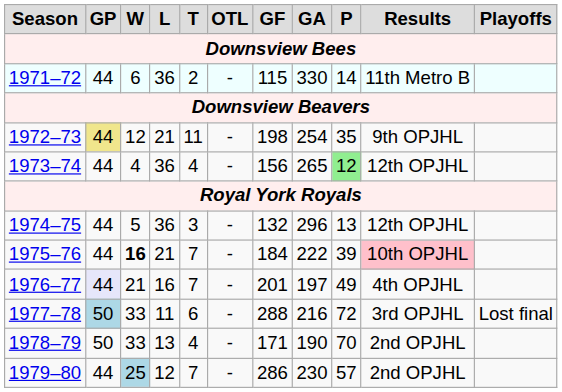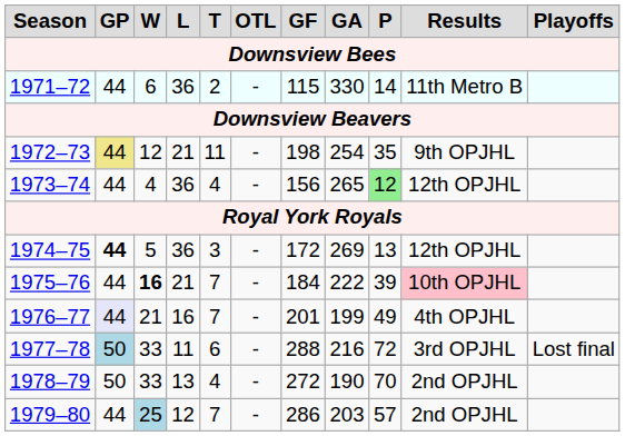 <table class="wikitable">
 <tr align="center"  bgcolor="#dddddd">
 <td><strong>Season</strong></td>
 <td><strong>GP</strong></td>
 <td><strong>W</strong></td>
 <td><strong>L</strong></td>
 <td><strong>T</strong></td>
 <td><strong>OTL</strong></td>
 <td><strong>GF</strong></td>
 <td><strong>GA</strong></td>
 <td><strong>P</strong></td>
 <td><strong>Results</strong></td>
 <td><strong>Playoffs</strong></td>
 </tr>
 <tr align="center"  bgcolor="#ffeeee">
 <td colspan="11"><strong><em>Downsview Bees</em></strong></td>
 </tr>
 <tr align="center" bgcolor="#EEFFFF">
 <td><a href='#'>1971–72</a></td>
 <td>44</td>
 <td>6</td>
 <td>36</td>
 <td>2</td>
 <td>-</td>
 <td>115</td>
 <td>330</td>
 <td>14</td>
 <td>11th Metro B</td>
 <td></td>
 </tr>
 <tr align="center"  bgcolor="#ffeeee">
 <td colspan="11"><strong><em>Downsview Beavers</em></strong></td>
 </tr>
 <tr align="center">
 <td><a href='#'>1972–73</a></td>
 <td style="background: khaki;">44</td>
 <td>12</td>
 <td>21</td>
 <td>11</td>
 <td>-</td>
 <td>198</td>
 <td>254</td>
 <td>35</td>
 <td>9th OPJHL</td>
 <td></td>
 </tr>
 <tr align="center">
 <td><a href='#'>1973–74</a></td>
 <td>44</td>
 <td>4</td>
 <td>36</td>
 <td>4</td>
 <td>-</td>
 <td>156</td>
 <td>265</td>
 <td style="background: lightgreen;">12</td>
 <td>12th OPJHL</td>
 <td></td>
 </tr>
 <tr align="center"  bgcolor="#ffeeee">
 <td colspan="11"><strong><em>Royal York Royals</em></strong></td>
 </tr>
 <tr align="center">
 <td><a href='#'>1974–75</a></td>
-<td>44</td>
+<td><strong>44</strong></td>
 <td>5</td>
 <td>36</td>
 <td>3</td>
 <td>-</td>
-<td>132</td>
-<td>296</td>
+<td>172</td>
+<td>269</td>
 <td>13</td>
 <td>12th OPJHL</td>
 <td></td>
 </tr>
 <tr align="center">
 <td><a href='#'>1975–76</a></td>
 <td>44</td>
 <td><strong>16</strong></td>
 <td>21</td>
 <td>7</td>
 <td>-</td>
 <td>184</td>
 <td>222</td>
 <td>39</td>
 <td style="background: pink;">10th OPJHL</td>
 <td></td>
 </tr>
 <tr align="center">
 <td><a href='#'>1976–77</a></td>
 <td style="background: lavender;">44</td>
 <td>21</td>
 <td>16</td>
 <td>7</td>
 <td>-</td>
 <td>201</td>
-<td>197</td>
+<td>199</td>
 <td>49</td>
 <td>4th OPJHL</td>
 <td></td>
 </tr>
 <tr align="center">
 <td><a href='#'>1977–78</a></td>
 <td style="background: lightblue;">50</td>
 <td>33</td>
 <td>11</td>
 <td>6</td>
 <td>-</td>
 <td>288</td>
 <td>216</td>
 <td>72</td>
 <td>3rd OPJHL</td>
 <td>Lost final</td>
 </tr>
 <tr align="center">
 <td><a href='#'>1978–79</a></td>
 <td>50</td>
 <td>33</td>
 <td>13</td>
 <td>4</td>
 <td>-</td>
-<td>171</td>
+<td>272</td>
 <td>190</td>
 <td>70</td>
 <td>2nd OPJHL</td>
 <td></td>
 </tr>
 <tr align="center">
 <td><a href='#'>1979–80</a></td>
 <td>44</td>
 <td style="background: lightblue;">25</td>
 <td>12</td>
 <td>7</td>
 <td>-</td>
 <td>286</td>
-<td>230</td>
+<td>203</td>
 <td>57</td>
 <td>2nd OPJHL</td>
 <td></td>
 </tr>
 </table>
